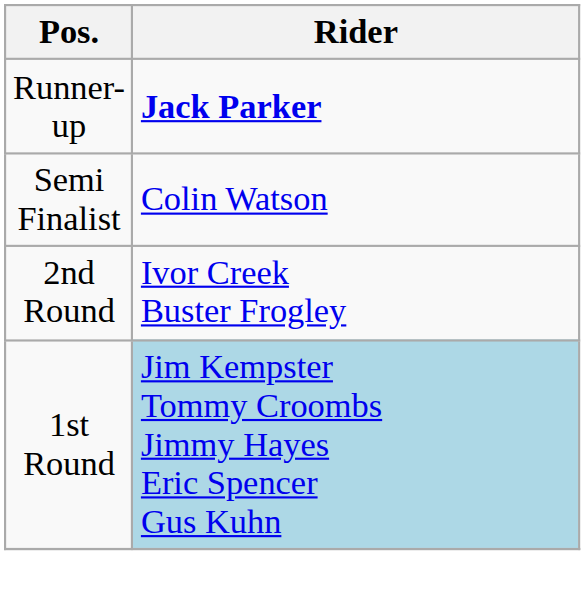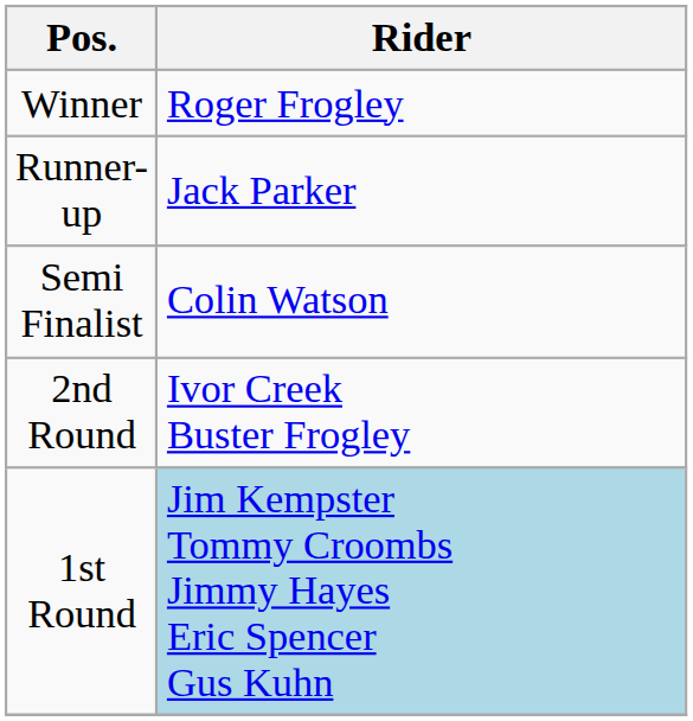 <table class=wikitable>
 <tr>
 <th width=25px>Pos.</th>
 <th width=200px>Rider</th>
 </tr>
 <tr align=center >
+<td>Winner</td>
+<td align=left> <a href='#'>Roger Frogley</a></td>
+</tr>
+<tr align=center >
 <td>Runner-up</td>
-<td align=left><strong> <a href='#'>Jack Parker</a></strong></td>
+<td align=left> <a href='#'>Jack Parker</a></td>
 </tr>
 <tr align=center >
 <td>Semi Finalist</td>
 <td align=left> <a href='#'>Colin Watson</a></td>
 </tr>
 <tr align=center>
 <td>2nd Round</td>
 <td align=left> <a href='#'>Ivor Creek</a><br> <a href='#'>Buster Frogley</a></td>
 </tr>
 <tr align=center>
 <td>1st Round</td>
 <td align=left style="background: lightblue;"> <a href='#'>Jim Kempster</a><br> <a href='#'>Tommy Croombs</a><br> <a href='#'>Jimmy Hayes</a><br> <a href='#'>Eric Spencer</a><br> <a href='#'>Gus Kuhn</a></td>
 </tr>
 <tr align=center>
 </tr>
 </table>
